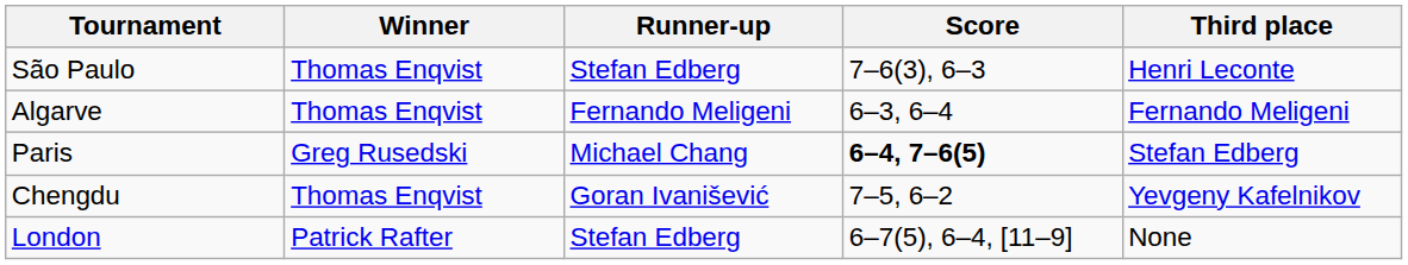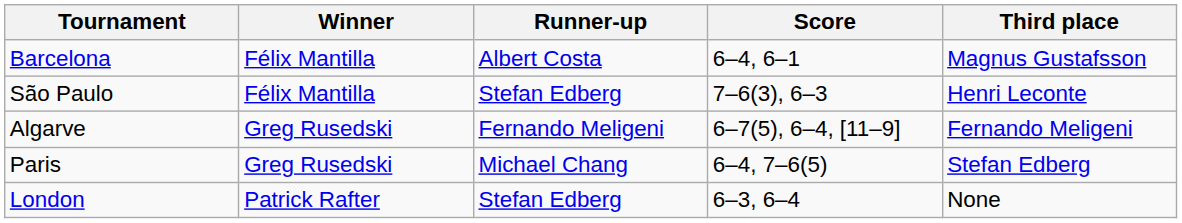 <table class="wikitable">
 <tr>
 <th style="width:160px">Tournament</th>
 <th style="width:160px">Winner</th>
 <th style="width:160px">Runner-up</th>
 <th style="width:160px" class="unsortable">Score</th>
 <th style="width:160px">Third place</th>
 </tr>
 <tr>
+<td><a href='#'>Barcelona</a></td>
+<td>  <a href='#'>Félix Mantilla</a></td>
+<td>  <a href='#'>Albert Costa</a></td>
+<td>6–4, 6–1</td>
+<td> <a href='#'>Magnus Gustafsson</a></td>
+</tr>
+<tr>
 <td>São Paulo</td>
-<td> <a href='#'>Thomas Enqvist</a></td>
+<td>  <a href='#'>Félix Mantilla</a></td>
 <td> <a href='#'>Stefan Edberg</a></td>
 <td>7–6(3), 6–3</td>
 <td> <a href='#'>Henri Leconte</a></td>
 </tr>
 <tr>
 <td>Algarve</td>
-<td> <a href='#'>Thomas Enqvist</a></td>
+<td> <a href='#'>Greg Rusedski</a></td>
 <td> <a href='#'>Fernando Meligeni</a></td>
-<td>6–3, 6–4</td>
+<td>6–7(5), 6–4, [11–9]</td>
 <td> <a href='#'>Fernando Meligeni</a></td>
 </tr>
 <tr>
 <td>Paris</td>
 <td> <a href='#'>Greg Rusedski</a></td>
 <td> <a href='#'>Michael Chang</a></td>
-<td><strong>6–4, 7–6(5)</strong></td>
+<td>6–4, 7–6(5)</td>
 <td> <a href='#'>Stefan Edberg</a></td>
-</tr>
-<tr>
-<td>Chengdu</td>
-<td> <a href='#'>Thomas Enqvist</a></td>
-<td> <a href='#'>Goran Ivanišević</a></td>
-<td>7–5, 6–2</td>
-<td> <a href='#'>Yevgeny Kafelnikov</a></td>
 </tr>
 <tr>
 <td><a href='#'>London</a></td>
 <td> <a href='#'>Patrick Rafter</a></td>
 <td> <a href='#'>Stefan Edberg</a></td>
-<td>6–7(5), 6–4, [11–9]</td>
+<td>6–3, 6–4</td>
 <td>None</td>
 </tr>
 </table>
